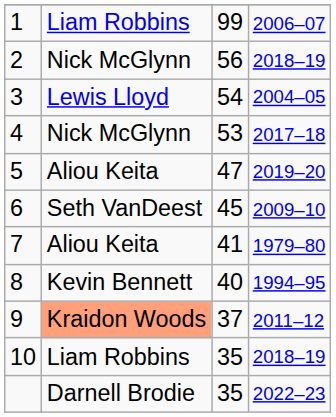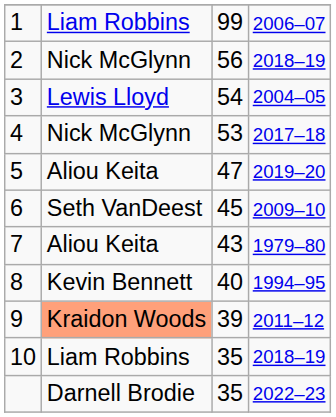 <table class="wikitable">
 <tr>
 </tr>
 <tr>
 <td>1</td>
 <td><a href='#'>Liam Robbins</a></td>
 <td>99</td>
 <td style="font-size:80%;"><a href='#'>2006–07</a></td>
 </tr>
 <tr>
 <td>2</td>
 <td>Nick McGlynn</td>
 <td>56</td>
 <td style="font-size:80%;"><a href='#'>2018–19</a></td>
 </tr>
 <tr>
 <td>3</td>
 <td><a href='#'>Lewis Lloyd</a></td>
 <td>54</td>
 <td style="font-size:80%;"><a href='#'>2004–05</a></td>
 </tr>
 <tr>
 <td>4</td>
 <td>Nick McGlynn</td>
 <td>53</td>
 <td style="font-size:80%;"><a href='#'>2017–18</a></td>
 </tr>
 <tr>
 <td>5</td>
 <td>Aliou Keita</td>
 <td>47</td>
 <td style="font-size:80%;"><a href='#'>2019–20</a></td>
 </tr>
 <tr>
 <td>6</td>
 <td>Seth VanDeest</td>
 <td>45</td>
 <td style="font-size:80%;"><a href='#'>2009–10</a></td>
 </tr>
 <tr>
 <td>7</td>
 <td>Aliou Keita</td>
-<td>41</td>
+<td>43</td>
 <td style="font-size:80%;"><a href='#'>1979–80</a></td>
 </tr>
 <tr>
 <td>8</td>
 <td>Kevin Bennett</td>
 <td>40</td>
 <td style="font-size:80%;"><a href='#'>1994–95</a></td>
 </tr>
 <tr>
 <td>9</td>
 <td style="background: lightsalmon;">Kraidon Woods</td>
-<td>37</td>
+<td>39</td>
 <td style="font-size:80%;"><a href='#'>2011–12</a></td>
 </tr>
 <tr>
 <td>10</td>
 <td>Liam Robbins</td>
 <td>35</td>
 <td style="font-size:80%;"><a href='#'>2018–19</a></td>
 </tr>
 <tr>
 <td></td>
 <td>Darnell Brodie</td>
 <td>35</td>
 <td style="font-size:80%;"><a href='#'>2022–23</a></td>
 </tr>
 </table>
